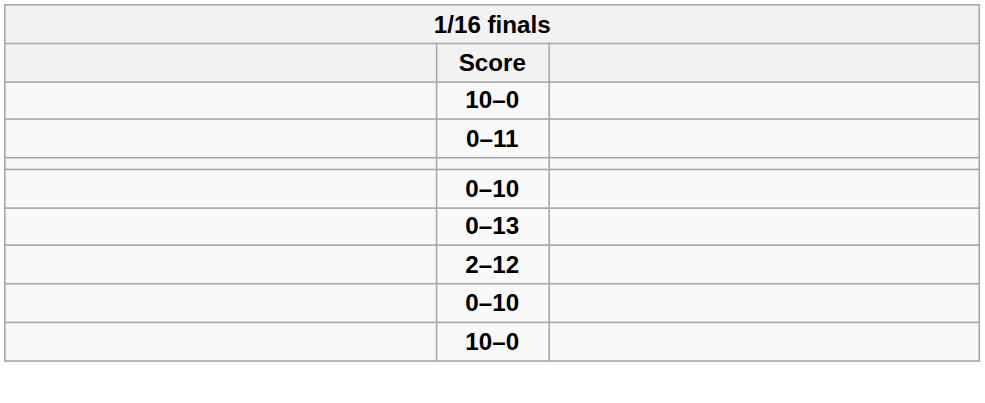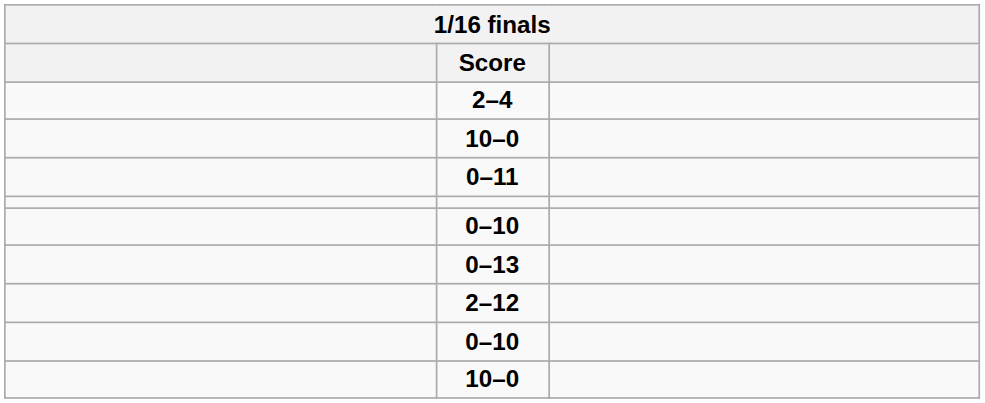 <table class="wikitable" style="text-align: center; font-size:90% ">
 <tr>
 <th colspan=3>1/16 finals</th>
 </tr>
 <tr>
 <th align="right" width="250"></th>
 <th width="60">Score</th>
 <th align="left" width="250"></th>
+</tr>
+<tr>
+<td align=left></td>
+<td align=center><strong>2–4</strong></td>
+<td align=left><strong></strong></td>
 </tr>
 <tr>
 <td align=left><strong></strong></td>
 <td align=center><strong>10–0</strong></td>
 <td align=left></td>
 </tr>
 <tr>
 <td align=left></td>
 <td align=center><strong>0–11</strong></td>
 <td align=left><strong></strong></td>
 </tr>
 <tr>
 <td align=left><s></s></td>
 <td align=center></td>
 <td align=left><s></s></td>
 </tr>
 <tr>
 <td align=left></td>
 <td align=center><strong>0–10</strong></td>
 <td align=left><strong></strong></td>
 </tr>
 <tr>
 <td align=left></td>
 <td align=center><strong>0–13</strong></td>
 <td align=left><strong></strong></td>
 </tr>
 <tr>
 <td align=left></td>
 <td align=center><strong>2–12</strong></td>
 <td align=left><strong></strong></td>
 </tr>
 <tr>
 <td align=left></td>
 <td align=center><strong>0–10</strong></td>
 <td align=left><strong></strong></td>
 </tr>
 <tr>
 <td align=left><strong></strong></td>
 <td align=center><strong>10–0</strong></td>
 <td align=left></td>
 </tr>
 </table>
